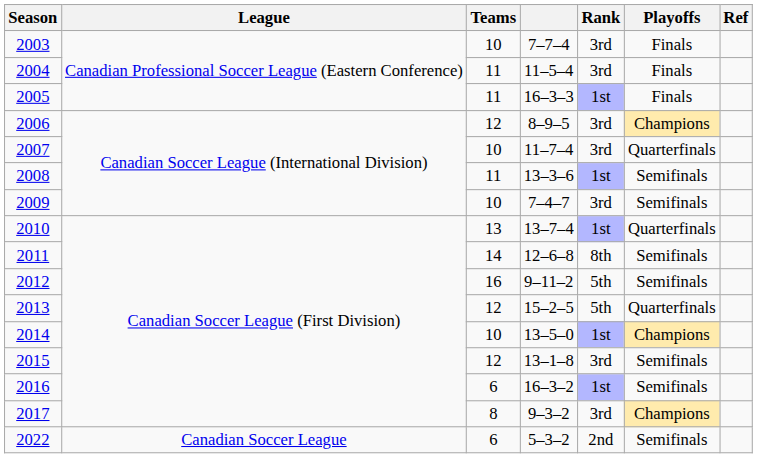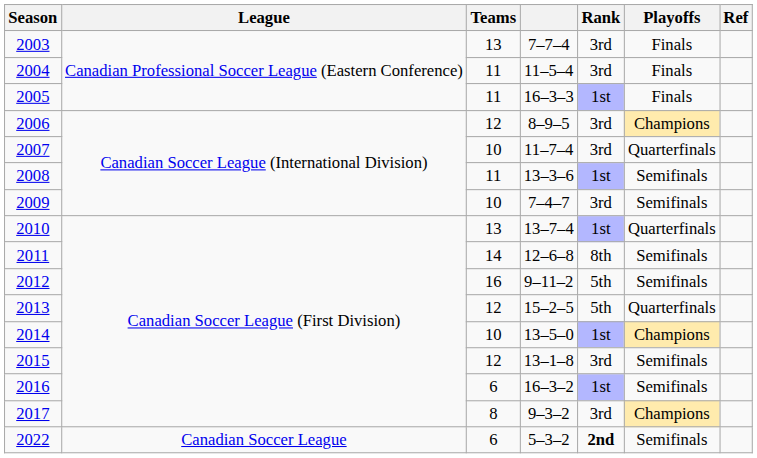 <table class="wikitable" style="text-align: center;">
 <tr>
 <th>Season</th>
 <th>League</th>
 <th>Teams</th>
 <th></th>
 <th>Rank</th>
 <th>Playoffs</th>
 <th>Ref</th>
 </tr>
 <tr>
 <td><a href='#'>2003</a></td>
 <td rowspan="3"><a href='#'>Canadian Professional Soccer League</a> (Eastern Conference)</td>
-<td>10</td>
+<td>13</td>
 <td>7–7–4</td>
 <td>3rd</td>
 <td>Finals</td>
 <td></td>
 </tr>
 <tr>
 <td><a href='#'>2004</a></td>
 <td>11</td>
 <td>11–5–4</td>
 <td>3rd</td>
 <td>Finals</td>
 <td></td>
 </tr>
 <tr>
 <td><a href='#'>2005</a></td>
 <td>11</td>
 <td>16–3–3</td>
 <td bgcolor="B3B7FF">1st</td>
 <td>Finals</td>
 <td></td>
 </tr>
 <tr>
 <td><a href='#'>2006</a></td>
 <td rowspan="4"><a href='#'>Canadian Soccer League</a> (International Division)</td>
 <td>12</td>
 <td>8–9–5</td>
 <td>3rd</td>
 <td bgcolor="FFEBAD">Champions</td>
 <td></td>
 </tr>
 <tr>
 <td><a href='#'>2007</a></td>
 <td>10</td>
 <td>11–7–4</td>
 <td>3rd</td>
 <td>Quarterfinals</td>
 <td></td>
 </tr>
 <tr>
 <td><a href='#'>2008</a></td>
 <td>11</td>
 <td>13–3–6</td>
 <td bgcolor="B3B7FF">1st</td>
 <td>Semifinals</td>
 <td></td>
 </tr>
 <tr>
 <td><a href='#'>2009</a></td>
 <td>10</td>
 <td>7–4–7</td>
 <td>3rd</td>
 <td>Semifinals</td>
 <td></td>
 </tr>
 <tr>
 <td><a href='#'>2010</a></td>
 <td rowspan="8"><a href='#'>Canadian Soccer League</a> (First Division)</td>
 <td>13</td>
 <td>13–7–4</td>
 <td bgcolor="B3B7FF">1st</td>
 <td>Quarterfinals</td>
 <td></td>
 </tr>
 <tr>
 <td><a href='#'>2011</a></td>
 <td>14</td>
 <td>12–6–8</td>
 <td>8th</td>
 <td>Semifinals</td>
 <td></td>
 </tr>
 <tr>
 <td><a href='#'>2012</a></td>
 <td>16</td>
 <td>9–11–2</td>
 <td>5th</td>
 <td>Semifinals</td>
 <td></td>
 </tr>
 <tr>
 <td><a href='#'>2013</a></td>
 <td>12</td>
 <td>15–2–5</td>
 <td>5th</td>
 <td>Quarterfinals</td>
 <td></td>
 </tr>
 <tr>
 <td><a href='#'>2014</a></td>
 <td>10</td>
 <td>13–5–0</td>
 <td bgcolor="B3B7FF">1st</td>
 <td bgcolor="FFEBAD">Champions</td>
 <td></td>
 </tr>
 <tr>
 <td><a href='#'>2015</a></td>
 <td>12</td>
 <td>13–1–8</td>
 <td>3rd</td>
 <td>Semifinals</td>
 <td></td>
 </tr>
 <tr>
 <td><a href='#'>2016</a></td>
 <td>6</td>
 <td>16–3–2</td>
 <td bgcolor="B3B7FF">1st</td>
 <td>Semifinals</td>
 <td></td>
 </tr>
 <tr>
 <td><a href='#'>2017</a></td>
 <td>8</td>
 <td>9–3–2</td>
 <td>3rd</td>
 <td bgcolor="FFEBAD">Champions</td>
 <td></td>
 </tr>
 <tr>
 <td><a href='#'>2022</a></td>
 <td><a href='#'>Canadian Soccer League</a></td>
 <td>6</td>
 <td>5–3–2</td>
-<td>2nd</td>
+<td><strong>2nd</strong></td>
 <td>Semifinals</td>
 <td></td>
 </tr>
 </table>
